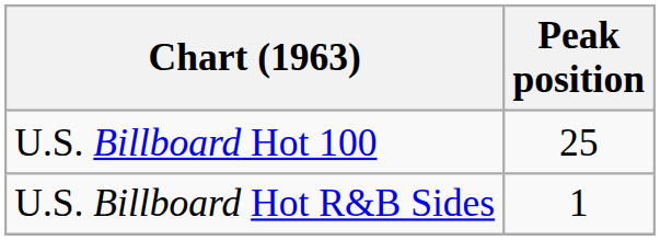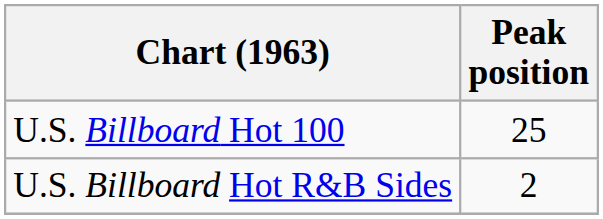 <table class="wikitable sortable">
 <tr>
 <th>Chart (1963)</th>
 <th>Peak<br>position</th>
 </tr>
 <tr>
 <td>U.S. <a href='#'><em>Billboard</em> Hot 100</a></td>
 <td align="center">25</td>
 </tr>
 <tr>
 <td>U.S. <em>Billboard</em> <a href='#'>Hot R&B Sides</a></td>
-<td align="center">1</td>
+<td align="center">2</td>
 </tr>
 <tr>
 </tr>
 </table>
